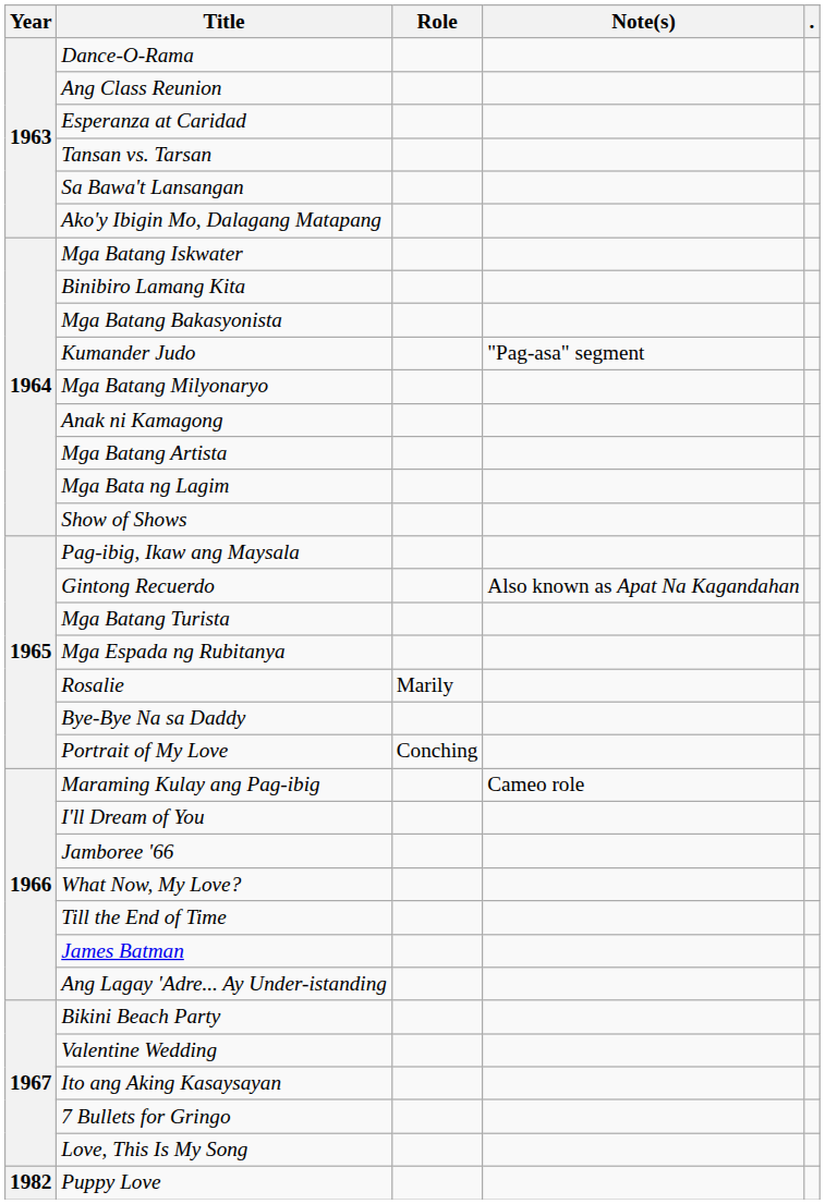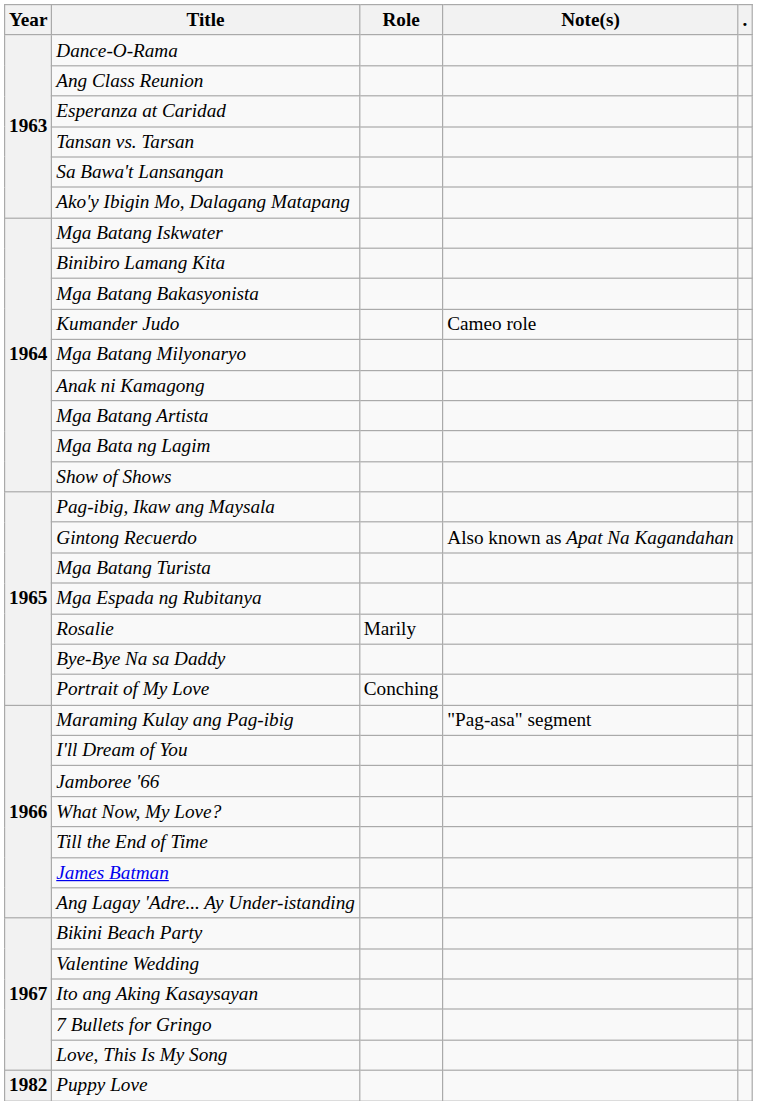 <table class="wikitable plainrowheaders sortable">
 <tr>
 <th scope="col">Year</th>
 <th scope="col">Title</th>
 <th scope="col" class="unsortable">Role</th>
 <th scope="col" class="unsortable">Note(s)</th>
 <th scope="col" class="unsortable">.</th>
 </tr>
 <tr>
 <th rowspan="6" scope="row">1963</th>
 <td><em>Dance-O-Rama</em></td>
 <td></td>
 <td></td>
 <td style="text-align:center;"></td>
 </tr>
 <tr>
 <td><em>Ang Class Reunion</em></td>
 <td></td>
 <td></td>
 <td style="text-align:center;"></td>
 </tr>
 <tr>
 <td><em>Esperanza at Caridad</em></td>
 <td></td>
 <td></td>
 <td style="text-align:center;"></td>
 </tr>
 <tr>
 <td><em>Tansan vs. Tarsan</em></td>
 <td></td>
 <td></td>
 <td style="text-align:center;"></td>
 </tr>
 <tr>
 <td><em>Sa Bawa't Lansangan</em></td>
 <td></td>
 <td></td>
 <td style="text-align:center;"></td>
 </tr>
 <tr>
 <td><em>Ako'y Ibigin Mo, Dalagang Matapang</em></td>
 <td></td>
 <td></td>
 <td style="text-align:center;"></td>
 </tr>
 <tr>
 <th rowspan="9" scope="row">1964</th>
 <td><em>Mga Batang Iskwater</em></td>
 <td></td>
 <td></td>
 <td style="text-align:center;"></td>
 </tr>
 <tr>
 <td><em>Binibiro Lamang Kita</em></td>
 <td></td>
 <td></td>
 <td style="text-align:center;"></td>
 </tr>
 <tr>
 <td><em>Mga Batang Bakasyonista</em></td>
 <td></td>
 <td></td>
 <td style="text-align:center;"></td>
 </tr>
 <tr>
 <td><em>Kumander Judo</em></td>
 <td></td>
-<td>"Pag-asa" segment</td>
+<td>Cameo role</td>
 <td style="text-align:center;"></td>
 </tr>
 <tr>
 <td><em>Mga Batang Milyonaryo</em></td>
 <td></td>
 <td></td>
 <td style="text-align:center;"></td>
 </tr>
 <tr>
 <td><em>Anak ni Kamagong</em></td>
 <td></td>
 <td></td>
 <td style="text-align:center;"></td>
 </tr>
 <tr>
 <td><em>Mga Batang Artista</em></td>
 <td></td>
 <td></td>
 <td style="text-align:center;"></td>
 </tr>
 <tr>
 <td><em>Mga Bata ng Lagim</em></td>
 <td></td>
 <td></td>
 <td style="text-align:center;"></td>
 </tr>
 <tr>
 <td><em>Show of Shows</em></td>
 <td></td>
 <td></td>
 <td style="text-align:center;"></td>
 </tr>
 <tr>
 <th rowspan="7" scope="row">1965</th>
 <td><em>Pag-ibig, Ikaw ang Maysala</em></td>
 <td></td>
 <td></td>
 <td style="text-align:center;"></td>
 </tr>
 <tr>
 <td><em>Gintong Recuerdo</em></td>
 <td></td>
 <td>Also known as <em>Apat Na Kagandahan</em></td>
 <td style="text-align:center;"></td>
 </tr>
 <tr>
 <td><em>Mga Batang Turista</em></td>
 <td></td>
 <td></td>
 <td style="text-align:center;"></td>
 </tr>
 <tr>
 <td><em>Mga Espada ng Rubitanya</em></td>
 <td></td>
 <td></td>
 <td style="text-align:center;"></td>
 </tr>
 <tr>
 <td><em>Rosalie</em></td>
 <td>Marily</td>
 <td></td>
 <td style="text-align:center;"></td>
 </tr>
 <tr>
 <td><em>Bye-Bye Na sa Daddy</em></td>
 <td></td>
 <td></td>
 <td style="text-align:center;"></td>
 </tr>
 <tr>
 <td><em>Portrait of My Love</em></td>
 <td>Conching</td>
 <td></td>
 <td style="text-align:center;"></td>
 </tr>
 <tr>
 <th rowspan="7" scope="row">1966</th>
 <td><em>Maraming Kulay ang Pag-ibig</em></td>
 <td></td>
-<td>Cameo role</td>
+<td>"Pag-asa" segment</td>
 <td style="text-align:center;"></td>
 </tr>
 <tr>
 <td><em>I'll Dream of You</em></td>
 <td></td>
 <td></td>
 <td style="text-align:center;"></td>
 </tr>
 <tr>
 <td><em>Jamboree '66</em></td>
 <td></td>
 <td></td>
 <td style="text-align:center;"></td>
 </tr>
 <tr>
 <td><em>What Now, My Love?</em></td>
 <td></td>
 <td></td>
 <td style="text-align:center;"></td>
 </tr>
 <tr>
 <td><em>Till the End of Time</em></td>
 <td></td>
 <td></td>
 <td style="text-align:center;"></td>
 </tr>
 <tr>
 <td><em><a href='#'>James Batman</a></em></td>
 <td></td>
 <td></td>
 <td style="text-align:center;"></td>
 </tr>
 <tr>
 <td><em>Ang Lagay 'Adre... Ay Under-istanding</em></td>
 <td></td>
 <td></td>
 <td style="text-align:center;"></td>
 </tr>
 <tr>
 <th rowspan="5" scope="row">1967</th>
 <td><em>Bikini Beach Party</em></td>
 <td></td>
 <td></td>
 <td style="text-align:center;"></td>
 </tr>
 <tr>
 <td><em>Valentine Wedding</em></td>
 <td></td>
 <td></td>
 <td style="text-align:center;"></td>
 </tr>
 <tr>
 <td><em>Ito ang Aking Kasaysayan</em></td>
 <td></td>
 <td></td>
 <td style="text-align:center;"></td>
 </tr>
 <tr>
 <td><em>7 Bullets for Gringo</em></td>
 <td></td>
 <td></td>
 <td style="text-align:center;"></td>
 </tr>
 <tr>
 <td><em>Love, This Is My Song</em></td>
 <td></td>
 <td></td>
 <td style="text-align:center;"></td>
 </tr>
 <tr>
 <th scope="row">1982</th>
 <td><em>Puppy Love</em></td>
 <td></td>
 <td></td>
 <td style="text-align:center;"></td>
 </tr>
 <tr>
 </tr>
 </table>
